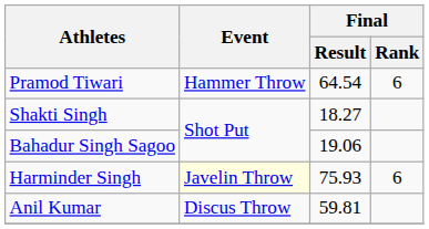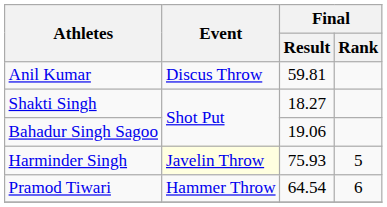 <table class="wikitable" style="text-align:center; font-size:90%">
 <tr>
 <th rowspan=2>Athletes</th>
 <th rowspan=2>Event</th>
 <th colspan=2>Final</th>
 </tr>
 <tr>
 <th>Result</th>
 <th>Rank</th>
 </tr>
 <tr>
-<td align=left><a href='#'>Pramod Tiwari</a></td>
-<td align=left><a href='#'>Hammer Throw</a></td>
-<td>64.54</td>
-<td>6</td>
+<td align=left><a href='#'>Anil Kumar</a></td>
+<td align=left><a href='#'>Discus Throw</a></td>
+<td>59.81</td>
+<td></td>
 </tr>
 <tr>
 <td align=left><a href='#'>Shakti Singh</a></td>
 <td align=left rowspan=2><a href='#'>Shot Put</a></td>
 <td>18.27</td>
 <td></td>
 </tr>
 <tr>
 <td align=left><a href='#'>Bahadur Singh Sagoo</a></td>
 <td>19.06</td>
 <td></td>
 </tr>
 <tr>
 <td align=left><a href='#'>Harminder Singh</a></td>
 <td align=left style="background: lightyellow;"><a href='#'>Javelin Throw</a></td>
 <td>75.93</td>
-<td>6</td>
+<td>5</td>
 </tr>
 <tr>
-<td align=left><a href='#'>Anil Kumar</a></td>
-<td align=left><a href='#'>Discus Throw</a></td>
-<td>59.81</td>
-<td></td>
+<td align=left><a href='#'>Pramod Tiwari</a></td>
+<td align=left><a href='#'>Hammer Throw</a></td>
+<td>64.54</td>
+<td>6</td>
 </tr>
 <tr>
 </tr>
 </table>
